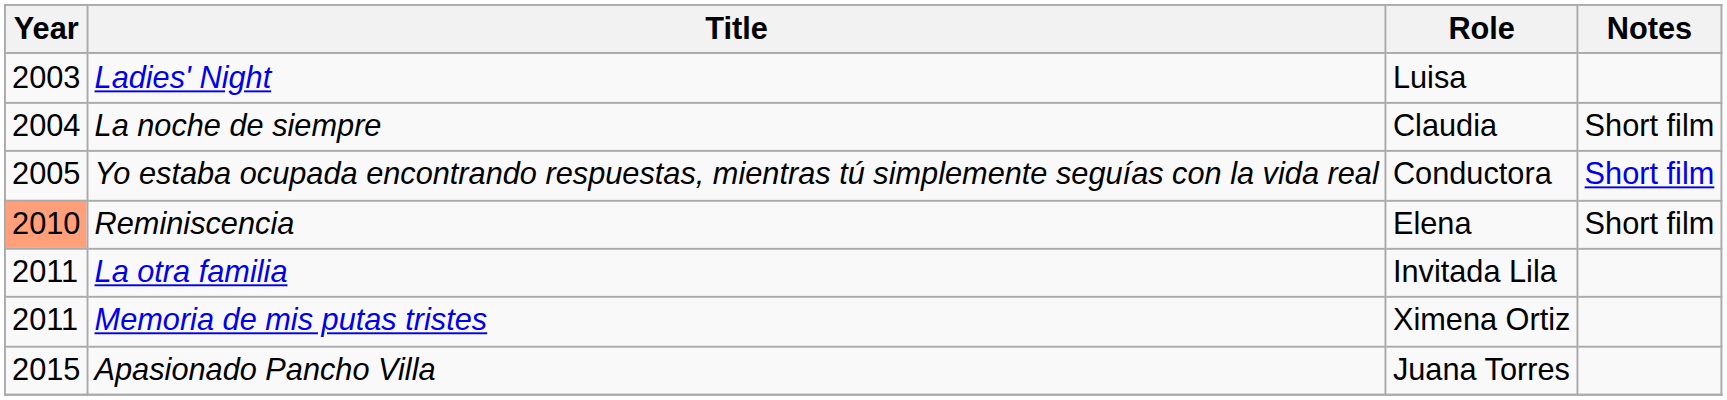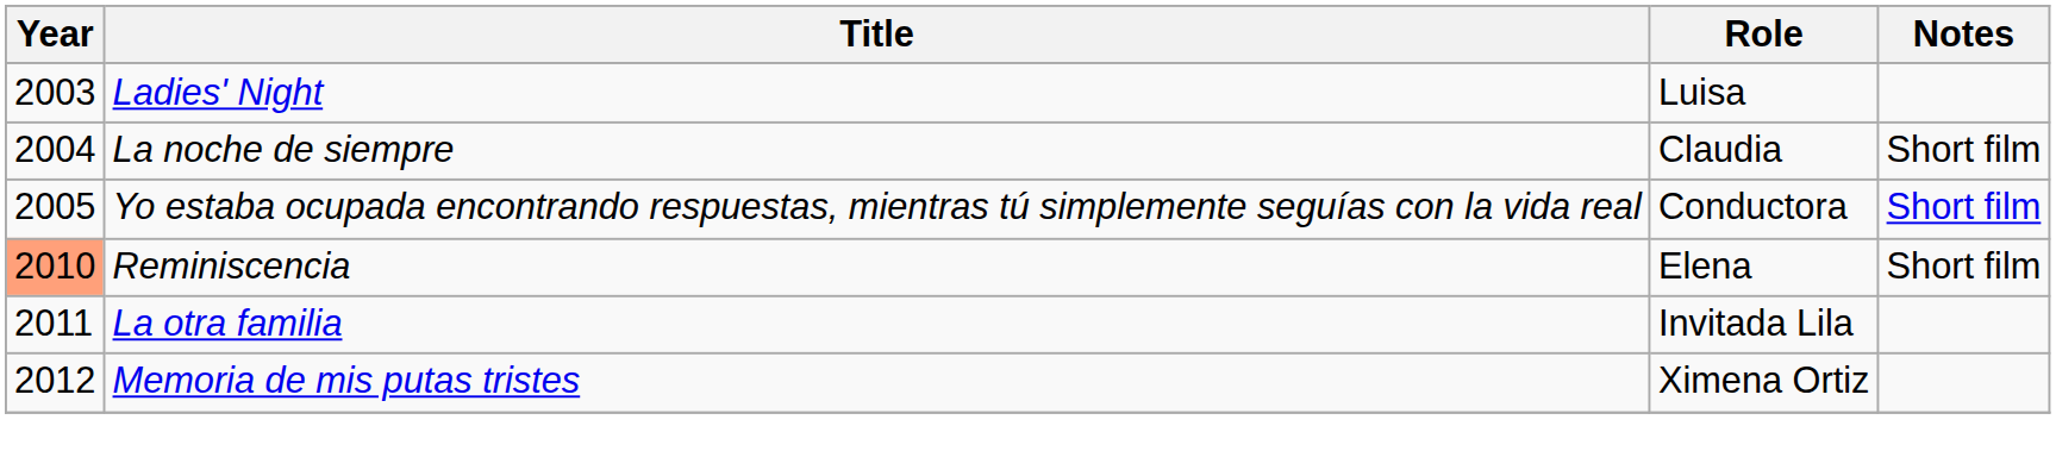 <table class="wikitable sortable">
 <tr>
 <th>Year</th>
 <th>Title</th>
 <th>Role</th>
 <th>Notes</th>
 </tr>
 <tr>
 <td>2003</td>
 <td><em><a href='#'>Ladies' Night</a></em></td>
 <td>Luisa</td>
 <td></td>
 </tr>
 <tr>
 <td>2004</td>
 <td><em>La noche de siempre</em></td>
 <td>Claudia</td>
 <td>Short film</td>
 </tr>
 <tr>
 <td>2005</td>
 <td><em>Yo estaba ocupada encontrando respuestas, mientras tú simplemente seguías con la vida real</em></td>
 <td>Conductora</td>
 <td><a href='#'>Short film</a></td>
 </tr>
 <tr>
 <td style="background: lightsalmon;">2010</td>
 <td><em>Reminiscencia</em></td>
 <td>Elena</td>
 <td>Short film</td>
 </tr>
 <tr>
 <td>2011</td>
 <td><em><a href='#'>La otra familia</a></em></td>
 <td>Invitada Lila</td>
 <td></td>
 </tr>
 <tr>
-<td>2011</td>
+<td>2012</td>
 <td><em><a href='#'>Memoria de mis putas tristes</a></em></td>
 <td>Ximena Ortiz</td>
 <td></td>
 </tr>
 <tr>
-<td>2015</td>
-<td><em>Apasionado Pancho Villa</em></td>
-<td>Juana Torres</td>
-<td></td>
-</tr>
-<tr>
 </tr>
 </table>
